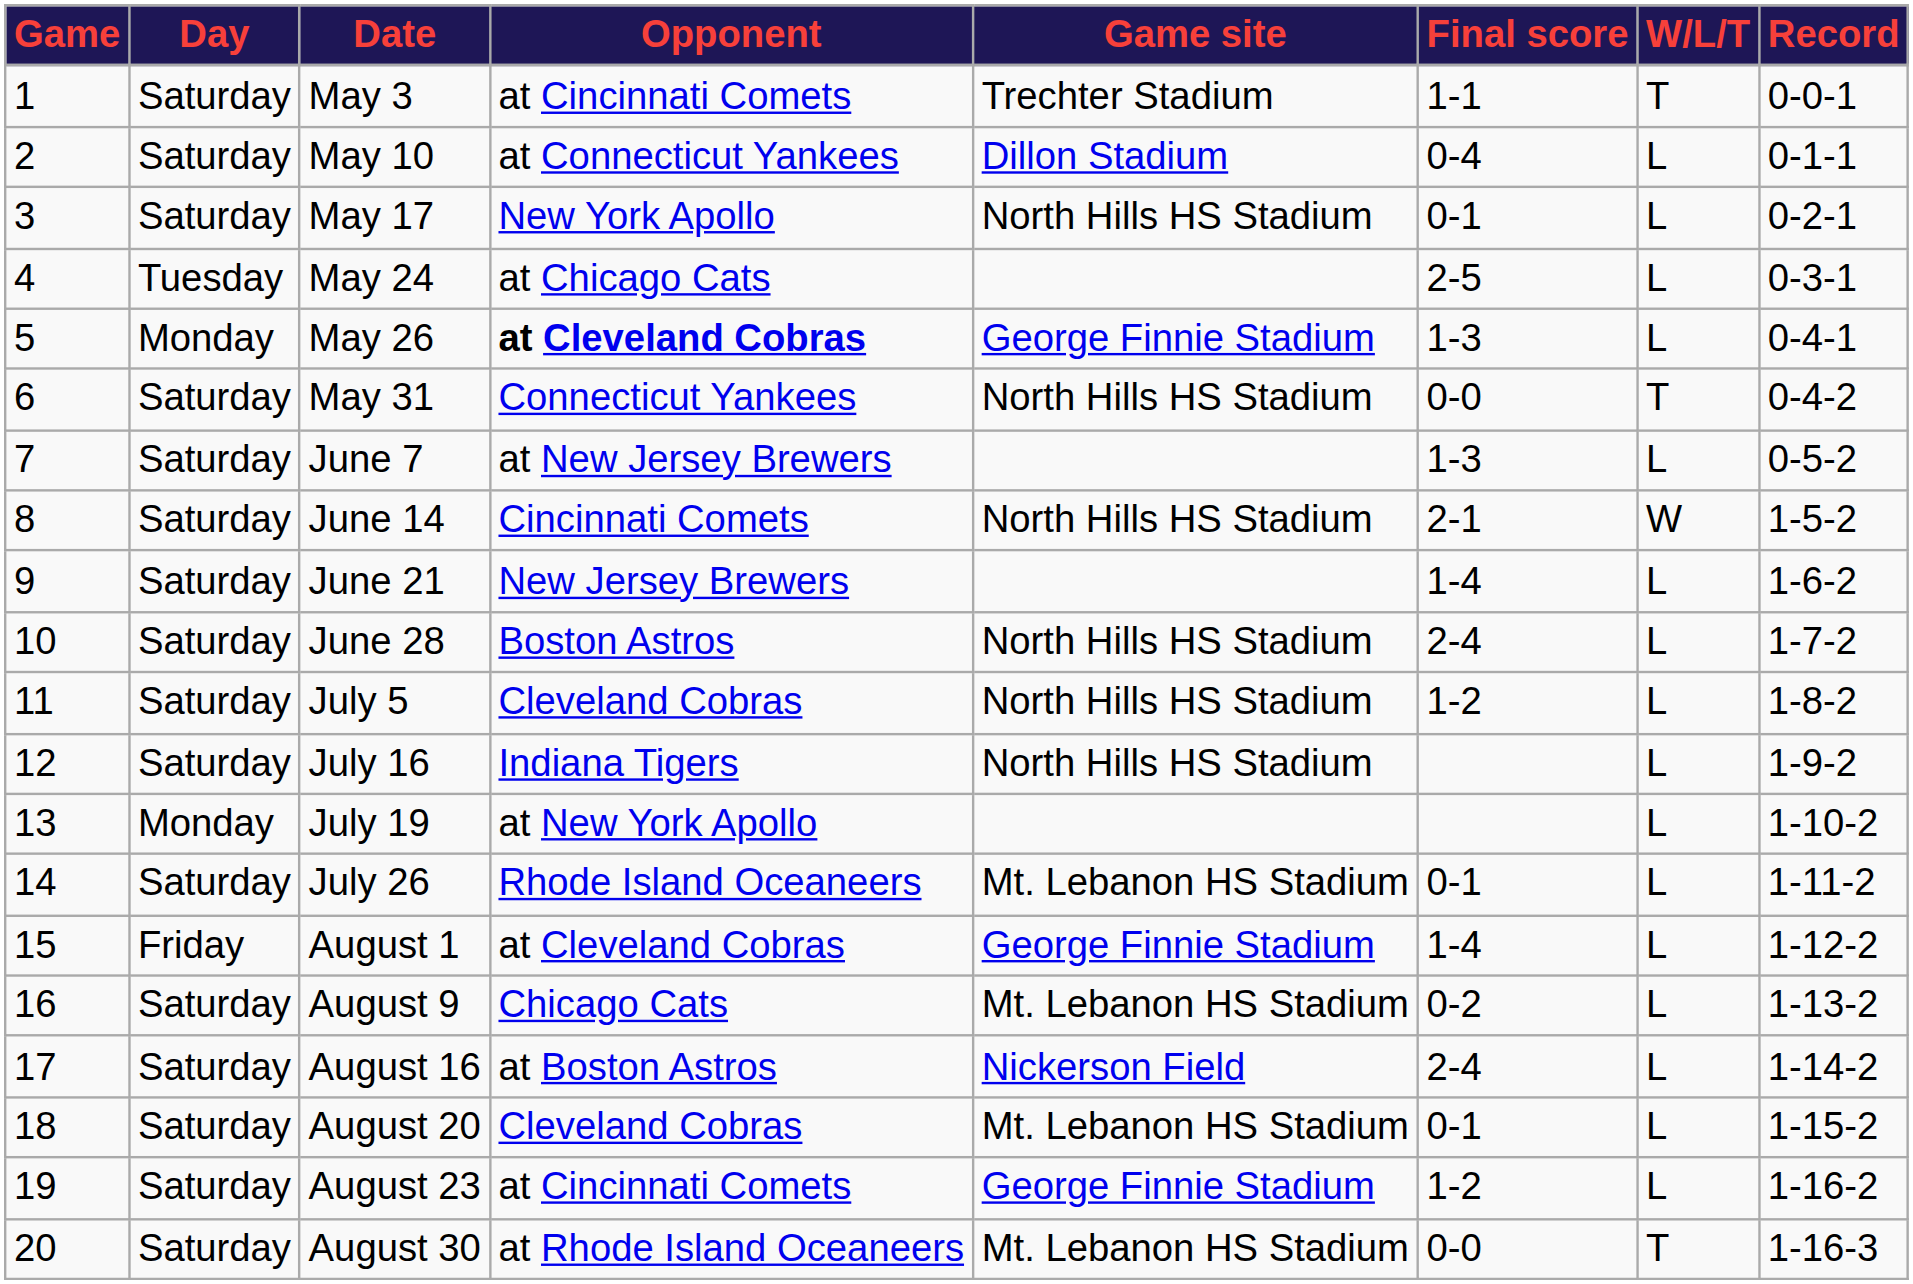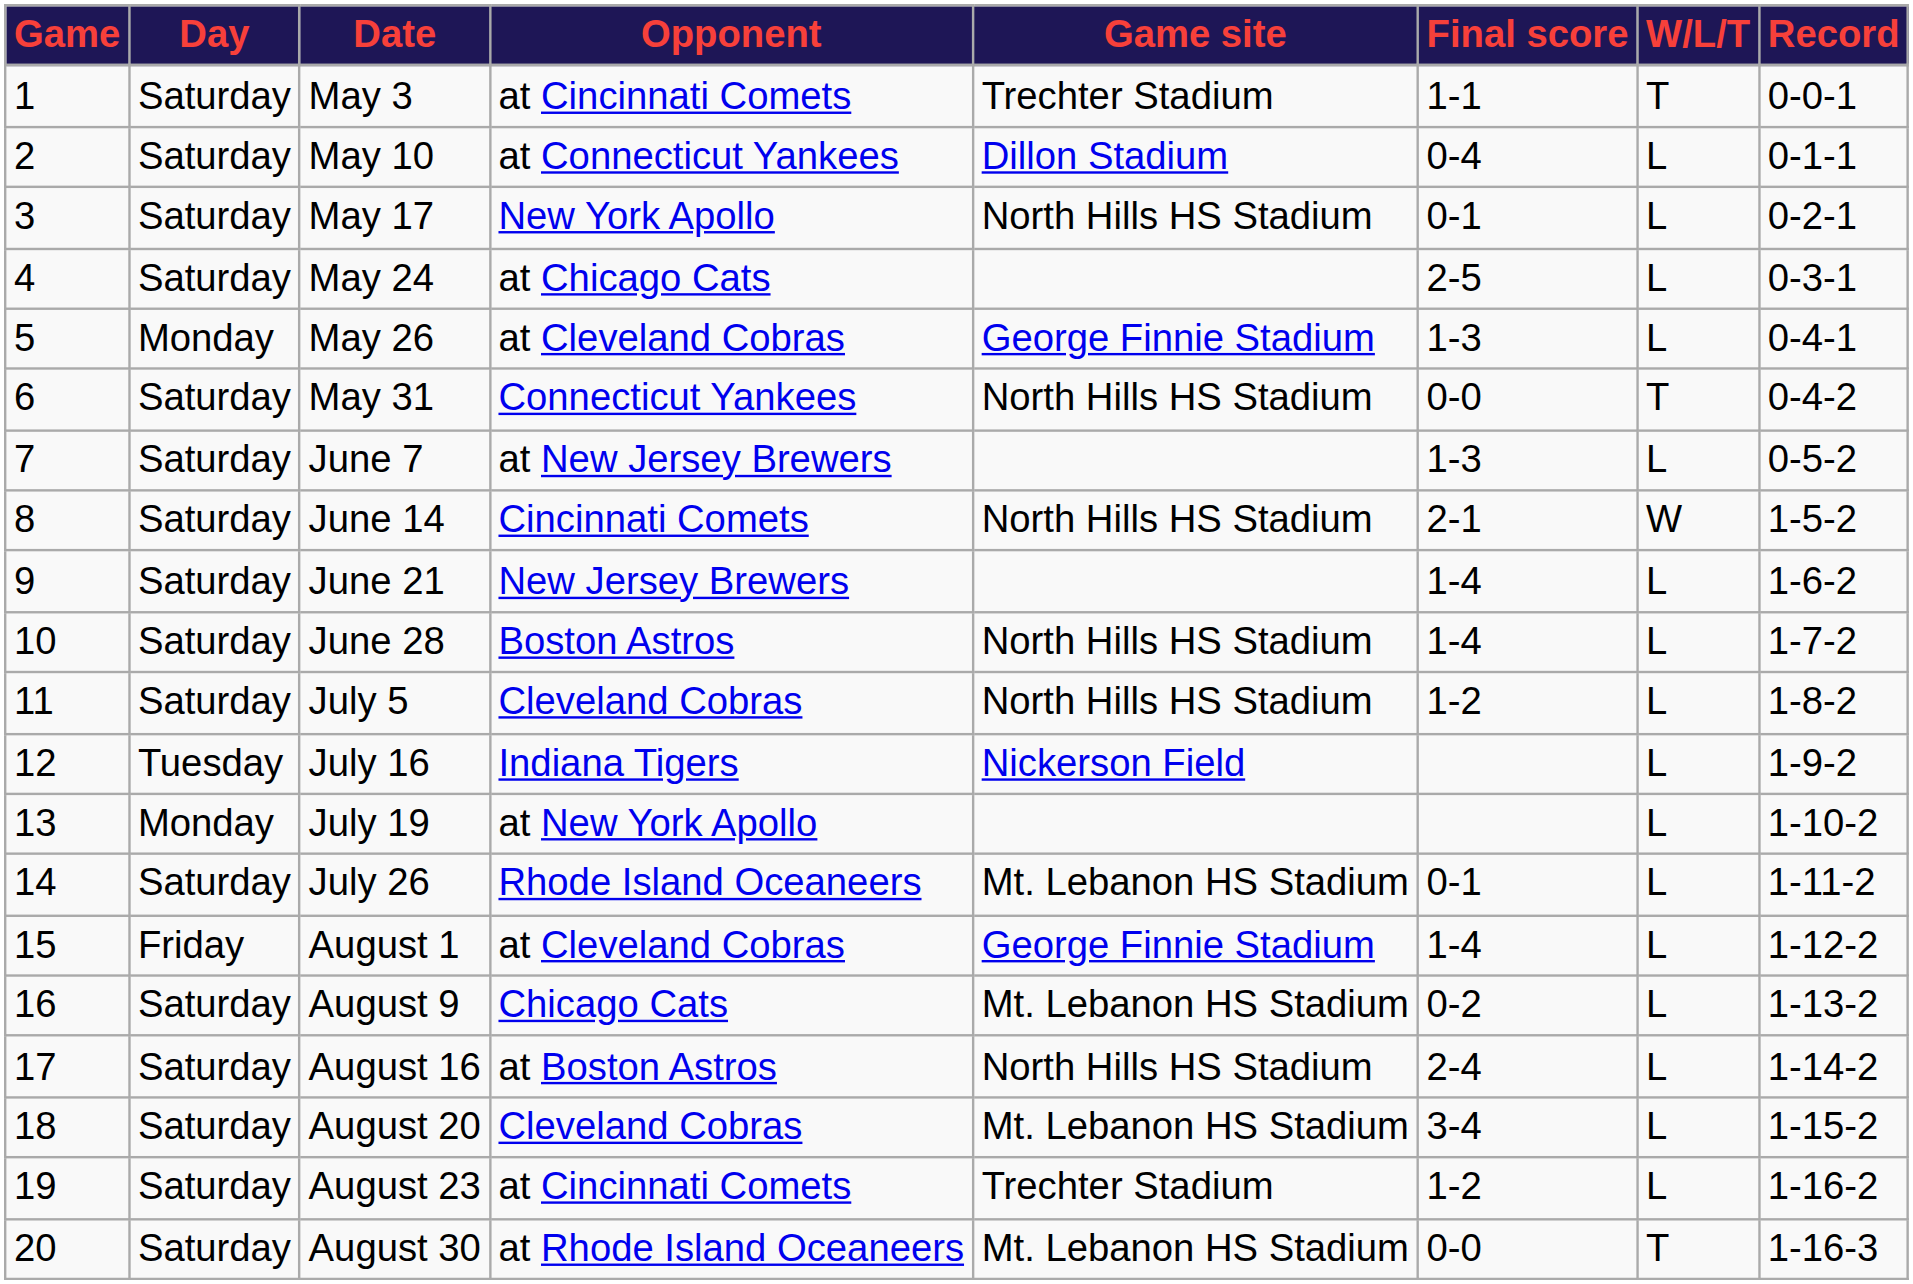 <table class="wikitable">
 <tr>
 <th style="background:#1E1656; color:#F7403A;">Game</th>
 <th style="background:#1E1656; color:#F7403A;">Day</th>
 <th style="background:#1E1656; color:#F7403A;">Date</th>
 <th style="background:#1E1656; color:#F7403A;">Opponent</th>
 <th style="background:#1E1656; color:#F7403A;">Game site</th>
 <th style="background:#1E1656; color:#F7403A;">Final score</th>
 <th style="background:#1E1656; color:#F7403A;">W/L/T</th>
 <th style="background:#1E1656; color:#F7403A;">Record</th>
 </tr>
 <tr style="text-align:center;">
 </tr>
 <tr>
 <td>1</td>
 <td>Saturday</td>
 <td>May 3</td>
 <td>at <a href='#'>Cincinnati Comets</a></td>
 <td>Trechter Stadium</td>
 <td>1-1</td>
 <td>T</td>
 <td>0-0-1</td>
 </tr>
 <tr>
 <td>2</td>
 <td>Saturday</td>
 <td>May 10</td>
 <td>at <a href='#'>Connecticut Yankees</a></td>
 <td><a href='#'>Dillon Stadium</a></td>
 <td>0-4</td>
 <td>L</td>
 <td>0-1-1</td>
 </tr>
 <tr>
 <td>3</td>
 <td>Saturday</td>
 <td>May 17</td>
 <td><a href='#'>New York Apollo</a></td>
 <td>North Hills HS Stadium</td>
 <td>0-1</td>
 <td>L</td>
 <td>0-2-1</td>
 </tr>
 <tr>
 <td>4</td>
-<td>Tuesday</td>
+<td>Saturday</td>
 <td>May 24</td>
 <td>at <a href='#'>Chicago Cats</a></td>
 <td></td>
 <td>2-5</td>
 <td>L</td>
 <td>0-3-1</td>
 </tr>
 <tr>
 <td>5</td>
 <td>Monday</td>
 <td>May 26</td>
-<td><strong>at <a href='#'>Cleveland Cobras</a></strong></td>
+<td>at <a href='#'>Cleveland Cobras</a></td>
 <td><a href='#'>George Finnie Stadium</a></td>
 <td>1-3</td>
 <td>L</td>
 <td>0-4-1</td>
 </tr>
 <tr>
 <td>6</td>
 <td>Saturday</td>
 <td>May 31</td>
 <td><a href='#'>Connecticut Yankees</a></td>
 <td>North Hills HS Stadium</td>
 <td>0-0</td>
 <td>T</td>
 <td>0-4-2</td>
 </tr>
 <tr>
 <td>7</td>
 <td>Saturday</td>
 <td>June 7</td>
 <td>at <a href='#'>New Jersey Brewers</a></td>
 <td></td>
 <td>1-3</td>
 <td>L</td>
 <td>0-5-2</td>
 </tr>
 <tr>
 <td>8</td>
 <td>Saturday</td>
 <td>June 14</td>
 <td><a href='#'>Cincinnati Comets</a></td>
 <td>North Hills HS Stadium</td>
 <td>2-1</td>
 <td>W</td>
 <td>1-5-2</td>
 </tr>
 <tr>
 <td>9</td>
 <td>Saturday</td>
 <td>June 21</td>
 <td><a href='#'>New Jersey Brewers</a></td>
 <td></td>
 <td>1-4</td>
 <td>L</td>
 <td>1-6-2</td>
 </tr>
 <tr>
 <td>10</td>
 <td>Saturday</td>
 <td>June 28</td>
 <td><a href='#'>Boston Astros</a></td>
 <td>North Hills HS Stadium</td>
-<td>2-4</td>
+<td>1-4</td>
 <td>L</td>
 <td>1-7-2</td>
 </tr>
 <tr>
 <td>11</td>
 <td>Saturday</td>
 <td>July 5</td>
 <td><a href='#'>Cleveland Cobras</a></td>
 <td>North Hills HS Stadium</td>
 <td>1-2</td>
 <td>L</td>
 <td>1-8-2</td>
 </tr>
 <tr>
 <td>12</td>
-<td>Saturday</td>
+<td>Tuesday</td>
 <td>July 16</td>
 <td><a href='#'>Indiana Tigers</a></td>
-<td>North Hills HS Stadium</td>
+<td><a href='#'>Nickerson Field</a></td>
 <td></td>
 <td>L</td>
 <td>1-9-2</td>
 </tr>
 <tr>
 <td>13</td>
 <td>Monday</td>
 <td>July 19</td>
 <td>at <a href='#'>New York Apollo</a></td>
 <td></td>
 <td></td>
 <td>L</td>
 <td>1-10-2</td>
 </tr>
 <tr>
 <td>14</td>
 <td>Saturday</td>
 <td>July 26</td>
 <td><a href='#'>Rhode Island Oceaneers</a></td>
 <td>Mt. Lebanon HS Stadium</td>
 <td>0-1</td>
 <td>L</td>
 <td>1-11-2</td>
 </tr>
 <tr>
 <td>15</td>
 <td>Friday</td>
 <td>August 1</td>
 <td>at <a href='#'>Cleveland Cobras</a></td>
 <td><a href='#'>George Finnie Stadium</a></td>
 <td>1-4</td>
 <td>L</td>
 <td>1-12-2</td>
 </tr>
 <tr>
 <td>16</td>
 <td>Saturday</td>
 <td>August 9</td>
 <td><a href='#'>Chicago Cats</a></td>
 <td>Mt. Lebanon HS Stadium</td>
 <td>0-2</td>
 <td>L</td>
 <td>1-13-2</td>
 </tr>
 <tr>
 <td>17</td>
 <td>Saturday</td>
 <td>August 16</td>
 <td>at <a href='#'>Boston Astros</a></td>
-<td><a href='#'>Nickerson Field</a></td>
+<td>North Hills HS Stadium</td>
 <td>2-4</td>
 <td>L</td>
 <td>1-14-2</td>
 </tr>
 <tr>
 <td>18</td>
 <td>Saturday</td>
 <td>August 20</td>
 <td><a href='#'>Cleveland Cobras</a></td>
 <td>Mt. Lebanon HS Stadium</td>
-<td>0-1</td>
+<td>3-4</td>
 <td>L</td>
 <td>1-15-2</td>
 </tr>
 <tr>
 <td>19</td>
 <td>Saturday</td>
 <td>August 23</td>
 <td>at <a href='#'>Cincinnati Comets</a></td>
-<td><a href='#'>George Finnie Stadium</a></td>
+<td>Trechter Stadium</td>
 <td>1-2</td>
 <td>L</td>
 <td>1-16-2</td>
 </tr>
 <tr>
 <td>20</td>
 <td>Saturday</td>
 <td>August 30</td>
 <td>at <a href='#'>Rhode Island Oceaneers</a></td>
 <td>Mt. Lebanon HS Stadium</td>
 <td>0-0</td>
 <td>T</td>
 <td>1-16-3</td>
 </tr>
 <tr>
 </tr>
 </table>
